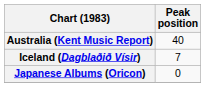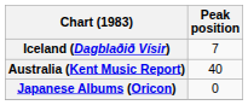 <table class="wikitable sortable plainrowheaders" style="text-align:center">
 <tr>
 <th>Chart (1983)</th>
 <th>Peak<br>position</th>
 </tr>
 <tr>
+<th scope="row">Iceland (<em><a href='#'>Dagblaðið Vísir</a></em>)</th>
+<td>7</td>
+</tr>
+<tr>
 <th scope="row">Australia (<a href='#'>Kent Music Report</a>)</th>
 <td>40</td>
-</tr>
-<tr>
-<th scope="row">Iceland (<em><a href='#'>Dagblaðið Vísir</a></em>)</th>
-<td>7</td>
 </tr>
 <tr>
 <th scope="row"><a href='#'>Japanese Albums</a> (<a href='#'>Oricon</a>)</th>
 <td>0</td>
 </tr>
 <tr>
 </tr>
 <tr>
 </tr>
 <tr>
 </tr>
 <tr>
 </tr>
 </table>
